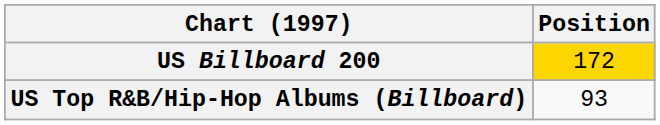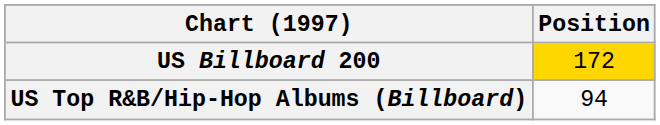 <table class="wikitable sortable plainrowheaders" style="text-align:center">
 <tr>
 <th scope="col">Chart (1997)</th>
 <th scope="col">Position</th>
 </tr>
 <tr>
 <th scope="row">US <em>Billboard</em> 200</th>
 <td style="background: gold;">172</td>
 </tr>
 <tr>
 <th scope="row">US Top R&B/Hip-Hop Albums (<em>Billboard</em>)</th>
-<td>93</td>
+<td>94</td>
 </tr>
 </table>
